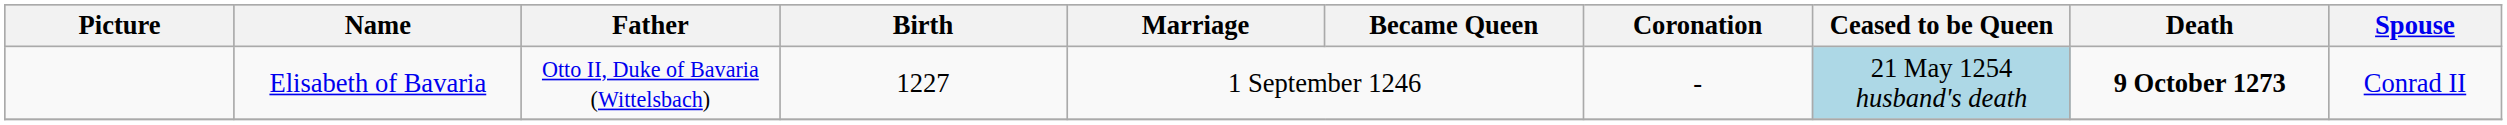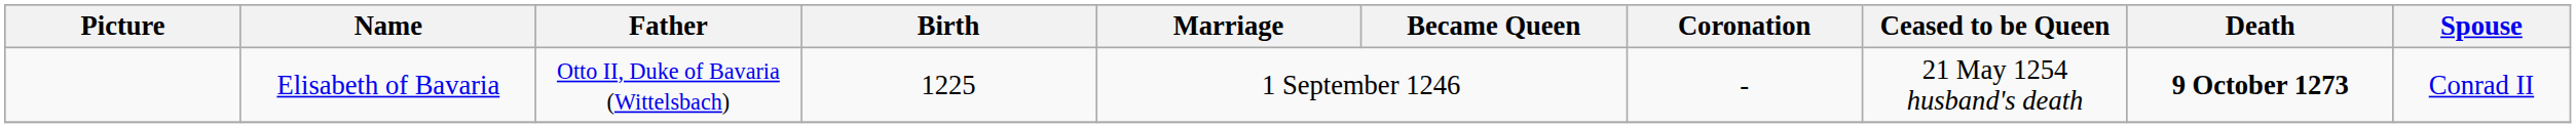 <table width=95% class="wikitable">
 <tr>
 <th width = "8%">Picture</th>
 <th width = "10%">Name</th>
 <th width = "9%">Father</th>
 <th width = "10%">Birth</th>
 <th width = "9%">Marriage</th>
 <th width = "9%">Became Queen</th>
 <th width = "8%">Coronation</th>
 <th width = "9%">Ceased to be Queen</th>
 <th width = "9%">Death</th>
 <th width = "6%"><a href='#'>Spouse</a></th>
 </tr>
 <tr>
 <td align="center"></td>
 <td align="center"><a href='#'>Elisabeth of Bavaria</a></td>
 <td align="center"><small><a href='#'>Otto II, Duke of Bavaria</a><br>(<a href='#'>Wittelsbach</a>)</small></td>
-<td align="center">1227</td>
+<td align="center">1225</td>
 <td align="center" colspan="2">1 September 1246</td>
 <td align="center">-</td>
-<td align="center" style="background: lightblue;">21 May 1254<br><em>husband's death</em></td>
+<td align="center">21 May 1254<br><em>husband's death</em></td>
 <td align="center"><strong>9 October 1273</strong></td>
 <td align="center"><a href='#'>Conrad II</a></td>
 </tr>
 <tr>
 </tr>
 </table>
